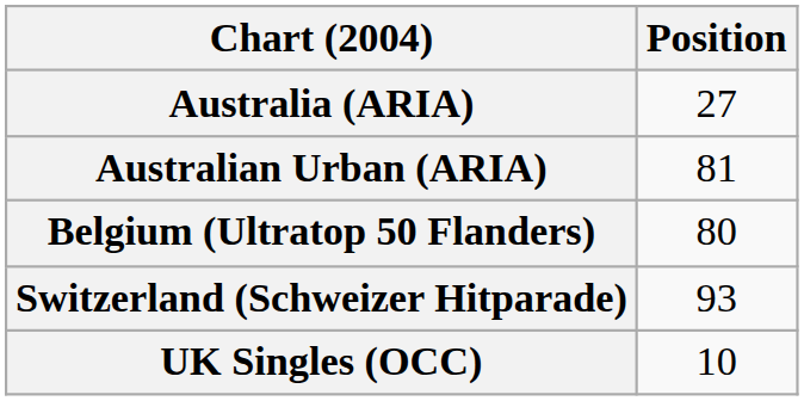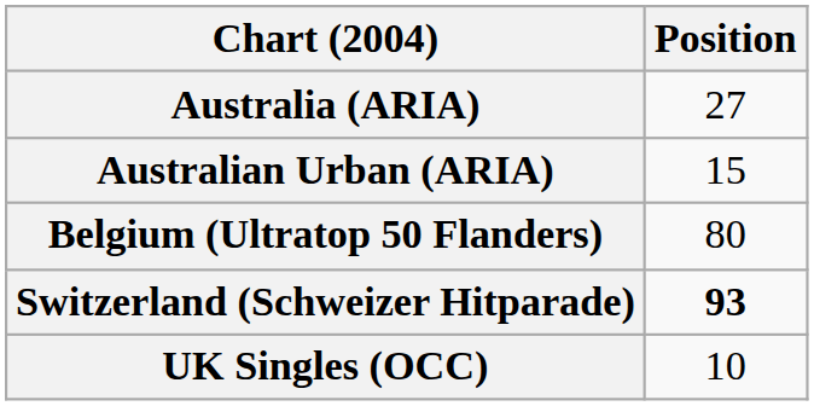 <table class="wikitable sortable plainrowheaders" style="text-align:center">
 <tr>
 <th>Chart (2004)</th>
 <th>Position</th>
 </tr>
 <tr>
 <th scope="row">Australia (ARIA)</th>
 <td>27</td>
 </tr>
 <tr>
 <th scope="row">Australian Urban (ARIA)</th>
-<td>81</td>
+<td>15</td>
 </tr>
 <tr>
 <th scope="row">Belgium (Ultratop 50 Flanders)</th>
 <td>80</td>
 </tr>
 <tr>
 <th scope="row">Switzerland (Schweizer Hitparade)</th>
-<td>93</td>
+<td><strong>93</strong></td>
 </tr>
 <tr>
 <th scope="row">UK Singles (OCC)</th>
 <td>10</td>
 </tr>
 </table>
